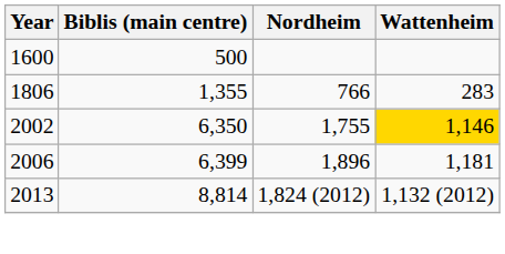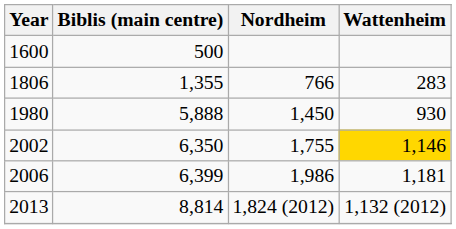 <table -  class="wikitable">
 <tr>
 <th>Year</th>
 <th>Biblis (main centre)</th>
 <th>Nordheim</th>
 <th>Wattenheim</th>
 </tr>
 <tr>
 <td align="right">1600</td>
 <td align="right">500</td>
 <td></td>
 <td></td>
 </tr>
 <tr>
 <td align="right">1806</td>
 <td align="right">1,355</td>
 <td align="right">766</td>
 <td align="right">283</td>
 </tr>
 <tr>
+<td align="right">1980</td>
+<td align="right">5,888</td>
+<td align="right">1,450</td>
+<td align="right">930</td>
+</tr>
+<tr>
 <td align="right">2002</td>
 <td align="right">6,350</td>
 <td align="right">1,755</td>
 <td align="right" style="background: gold;">1,146</td>
 </tr>
 <tr>
 <td align="right">2006</td>
 <td align="right">6,399</td>
-<td align="right">1,896</td>
+<td align="right">1,986</td>
 <td align="right">1,181</td>
 </tr>
 <tr>
 <td align="right">2013</td>
 <td align="right">8,814</td>
 <td align="right">1,824 (2012)</td>
 <td align="right">1,132 (2012)</td>
 </tr>
 <tr>
 </tr>
 </table>
